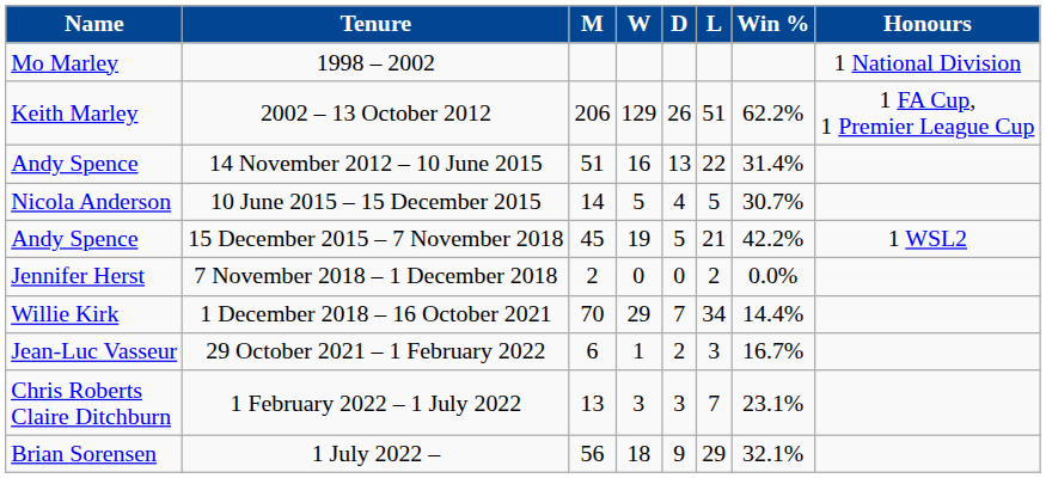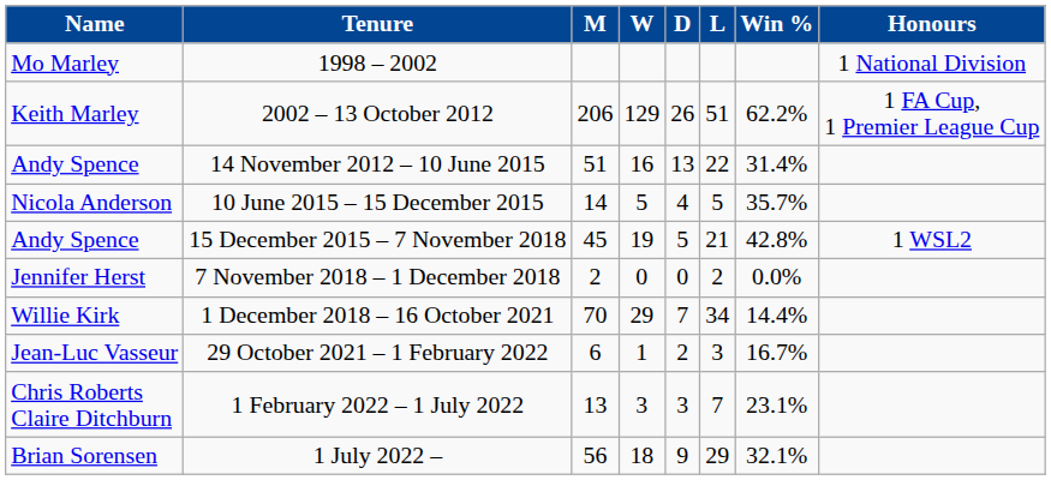 <table class="wikitable sortable" style="text-align:center">
 <tr>
 <th style="background-color:#014593; color:white;"><strong>Name</strong></th>
 <th style="background-color:#014593; color:white;"><strong>Tenure</strong></th>
 <th style="background-color:#014593; color:white;"><strong>M</strong></th>
 <th style="background-color:#014593; color:white;"><strong>W</strong></th>
 <th style="background-color:#014593; color:white;"><strong>D</strong></th>
 <th style="background-color:#014593; color:white;"><strong>L</strong></th>
 <th style="background-color:#014593; color:white;"><strong>Win %</strong></th>
 <th style="background-color:#014593; color:white;">Honours</th>
 </tr>
 <tr>
 <td align="left"> <a href='#'>Mo Marley</a></td>
 <td>1998 – 2002</td>
 <td></td>
 <td></td>
 <td></td>
 <td></td>
 <td></td>
 <td>1 <a href='#'>National Division</a></td>
 </tr>
 <tr>
 <td align="left"> <a href='#'>Keith Marley</a></td>
 <td>2002 – 13 October 2012</td>
 <td>206</td>
 <td>129</td>
 <td>26</td>
 <td>51</td>
 <td>62.2%</td>
 <td>1 <a href='#'>FA Cup</a>,<br>1 <a href='#'>Premier League Cup</a></td>
 </tr>
 <tr>
 <td align="left"> <a href='#'>Andy Spence</a></td>
 <td>14 November 2012 – 10 June 2015</td>
 <td>51</td>
 <td>16</td>
 <td>13</td>
 <td>22</td>
 <td>31.4%</td>
 <td></td>
 </tr>
 <tr>
 <td align="left"> <a href='#'>Nicola Anderson</a></td>
 <td>10 June 2015 – 15 December 2015</td>
 <td>14</td>
 <td>5</td>
 <td>4</td>
 <td>5</td>
-<td>30.7%</td>
+<td>35.7%</td>
 <td></td>
 </tr>
 <tr>
 <td align="left"> <a href='#'>Andy Spence</a></td>
 <td>15 December 2015 – 7 November 2018</td>
 <td>45</td>
 <td>19</td>
 <td>5</td>
 <td>21</td>
-<td>42.2%</td>
+<td>42.8%</td>
 <td>1 <a href='#'>WSL2</a></td>
 </tr>
 <tr>
 <td align="left"> <a href='#'>Jennifer Herst</a></td>
 <td>7 November 2018 – 1 December 2018</td>
 <td>2</td>
 <td>0</td>
 <td>0</td>
 <td>2</td>
 <td>0.0%</td>
 <td></td>
 </tr>
 <tr>
 <td align="left"> <a href='#'>Willie Kirk</a></td>
 <td>1 December 2018 – 16 October 2021</td>
 <td>70</td>
 <td>29</td>
 <td>7</td>
 <td>34</td>
 <td>14.4%</td>
 <td></td>
 </tr>
 <tr>
 <td align="left"> <a href='#'>Jean-Luc Vasseur</a></td>
 <td>29 October 2021 – 1 February 2022</td>
 <td>6</td>
 <td>1</td>
 <td>2</td>
 <td>3</td>
 <td>16.7%</td>
 <td></td>
 </tr>
 <tr>
 <td align="left"> <a href='#'>Chris Roberts</a><br> <a href='#'>Claire Ditchburn</a></td>
 <td>1 February 2022 – 1 July 2022</td>
 <td>13</td>
 <td>3</td>
 <td>3</td>
 <td>7</td>
 <td>23.1%</td>
 <td></td>
 </tr>
 <tr>
 <td align="left"> <a href='#'>Brian Sorensen</a></td>
 <td>1 July 2022 –</td>
 <td>56</td>
 <td>18</td>
 <td>9</td>
 <td>29</td>
 <td>32.1%</td>
 <td></td>
 </tr>
 </table>
